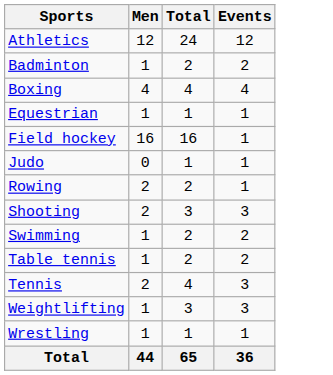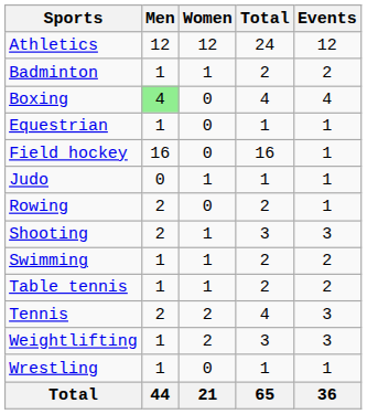 <table class="wikitable sortable" style="text-align:center">
 <tr>
 <th>Sports</th>
 <th>Men</th>
+<th>Women</th>
 <th>Total</th>
 <th>Events</th>
 </tr>
 <tr>
 <td align=left><a href='#'>Athletics</a></td>
+<td>12</td>
 <td>12</td>
 <td>24</td>
 <td>12</td>
 </tr>
 <tr>
 <td align=left><a href='#'>Badminton</a></td>
 <td>1</td>
+<td>1</td>
 <td>2</td>
 <td>2</td>
 </tr>
 <tr>
 <td align=left><a href='#'>Boxing</a></td>
-<td>4</td>
+<td style="background: lightgreen;">4</td>
+<td>0</td>
 <td>4</td>
 <td>4</td>
 </tr>
 <tr>
 <td align=left><a href='#'>Equestrian</a></td>
 <td>1</td>
+<td>0</td>
 <td>1</td>
 <td>1</td>
 </tr>
 <tr>
 <td align=left><a href='#'>Field hockey</a></td>
 <td>16</td>
+<td>0</td>
 <td>16</td>
 <td>1</td>
 </tr>
 <tr>
 <td align=left><a href='#'>Judo</a></td>
 <td>0</td>
 <td>1</td>
 <td>1</td>
+<td>1</td>
 </tr>
 <tr>
 <td align=left><a href='#'>Rowing</a></td>
 <td>2</td>
+<td>0</td>
 <td>2</td>
 <td>1</td>
 </tr>
 <tr>
 <td align=left><a href='#'>Shooting</a></td>
 <td>2</td>
+<td>1</td>
 <td>3</td>
 <td>3</td>
 </tr>
 <tr>
 <td align=left><a href='#'>Swimming</a></td>
+<td>1</td>
 <td>1</td>
 <td>2</td>
 <td>2</td>
 </tr>
 <tr>
 <td align=left><a href='#'>Table tennis</a></td>
 <td>1</td>
+<td>1</td>
 <td>2</td>
 <td>2</td>
 </tr>
 <tr>
 <td align=left><a href='#'>Tennis</a></td>
+<td>2</td>
 <td>2</td>
 <td>4</td>
 <td>3</td>
 </tr>
 <tr>
 <td align=left><a href='#'>Weightlifting</a></td>
 <td>1</td>
+<td>2</td>
 <td>3</td>
 <td>3</td>
 </tr>
 <tr>
 <td align=left><a href='#'>Wrestling</a></td>
 <td>1</td>
+<td>0</td>
 <td>1</td>
 <td>1</td>
 </tr>
 <tr class="sortbottom">
 <th>Total</th>
 <th>44</th>
+<th>21</th>
 <th>65</th>
 <th>36</th>
 </tr>
 </table>
